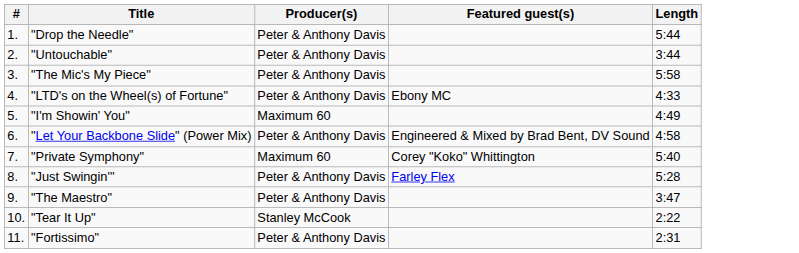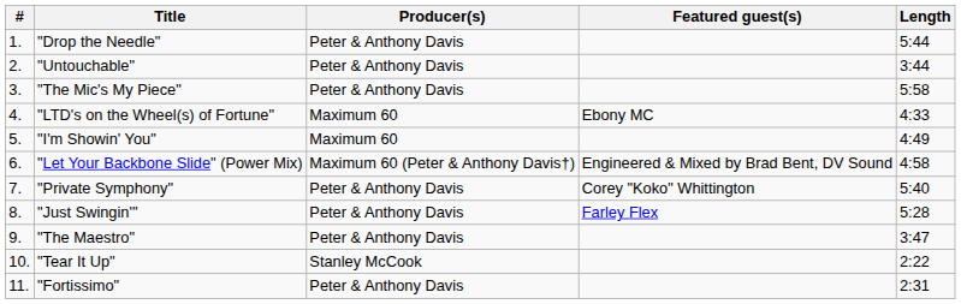 <table class="wikitable">
 <tr>
 <th>#</th>
 <th>Title</th>
 <th>Producer(s)</th>
 <th>Featured guest(s)</th>
 <th>Length</th>
 </tr>
 <tr>
 <td>1.</td>
 <td>"Drop the Needle"</td>
 <td>Peter & Anthony Davis</td>
 <td></td>
 <td>5:44</td>
 </tr>
 <tr>
 <td>2.</td>
 <td>"Untouchable"</td>
 <td>Peter & Anthony Davis</td>
 <td></td>
 <td>3:44</td>
 </tr>
 <tr>
 <td>3.</td>
 <td>"The Mic's My Piece"</td>
 <td>Peter & Anthony Davis</td>
 <td></td>
 <td>5:58</td>
 </tr>
 <tr>
 <td>4.</td>
 <td>"LTD's on the Wheel(s) of Fortune"</td>
-<td>Peter & Anthony Davis</td>
+<td>Maximum 60</td>
 <td>Ebony MC</td>
 <td>4:33</td>
 </tr>
 <tr>
 <td>5.</td>
 <td>"I'm Showin' You"</td>
 <td>Maximum 60</td>
 <td></td>
 <td>4:49</td>
 </tr>
 <tr>
 <td>6.</td>
 <td>"<a href='#'>Let Your Backbone Slide</a>" (Power Mix)</td>
-<td>Peter & Anthony Davis</td>
+<td>Maximum 60 (Peter & Anthony Davis†)</td>
 <td>Engineered & Mixed by Brad Bent, DV Sound</td>
 <td>4:58</td>
 </tr>
 <tr>
 <td>7.</td>
 <td>"Private Symphony"</td>
-<td>Maximum 60</td>
+<td>Peter & Anthony Davis</td>
 <td>Corey "Koko" Whittington</td>
 <td>5:40</td>
 </tr>
 <tr>
 <td>8.</td>
 <td>"Just Swingin'"</td>
 <td>Peter & Anthony Davis</td>
 <td><a href='#'>Farley Flex</a></td>
 <td>5:28</td>
 </tr>
 <tr>
 <td>9.</td>
 <td>"The Maestro"</td>
 <td>Peter & Anthony Davis</td>
 <td></td>
 <td>3:47</td>
 </tr>
 <tr>
 <td>10.</td>
 <td>"Tear It Up"</td>
 <td>Stanley McCook</td>
 <td></td>
 <td>2:22</td>
 </tr>
 <tr>
 <td>11.</td>
 <td>"Fortissimo"</td>
 <td>Peter & Anthony Davis</td>
 <td></td>
 <td>2:31</td>
 </tr>
 </table>
